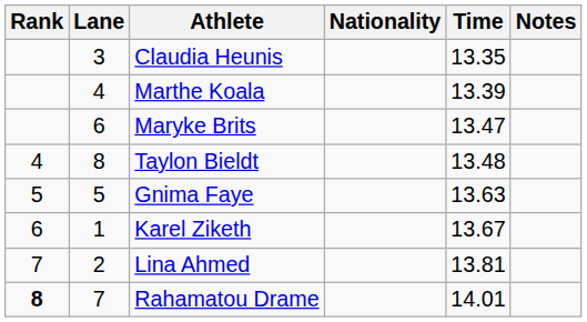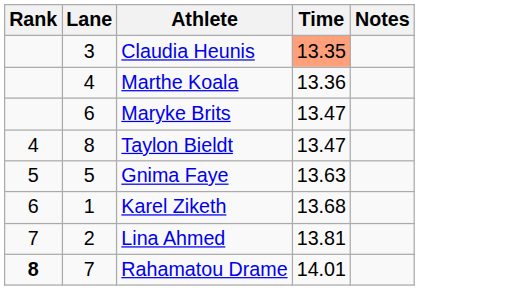 <table class="wikitable sortable" style="text-align:center">
 <tr>
 <th>Rank</th>
 <th>Lane</th>
 <th>Athlete</th>
-<th>Nationality</th>
 <th>Time</th>
 <th>Notes</th>
 </tr>
 <tr>
 <td></td>
 <td>3</td>
 <td align="left"><a href='#'>Claudia Heunis</a></td>
-<td align=left></td>
-<td>13.35</td>
+<td style="background: lightsalmon;">13.35</td>
 <td></td>
 </tr>
 <tr>
 <td></td>
 <td>4</td>
 <td align="left"><a href='#'>Marthe Koala</a></td>
-<td align=left></td>
-<td>13.39</td>
+<td>13.36</td>
 <td></td>
 </tr>
 <tr>
 <td></td>
 <td>6</td>
 <td align="left"><a href='#'>Maryke Brits</a></td>
-<td align=left></td>
 <td>13.47</td>
 <td></td>
 </tr>
 <tr>
 <td>4</td>
 <td>8</td>
 <td align="left"><a href='#'>Taylon Bieldt</a></td>
-<td align=left></td>
-<td>13.48</td>
+<td>13.47</td>
 <td></td>
 </tr>
 <tr>
 <td>5</td>
 <td>5</td>
 <td align="left"><a href='#'>Gnima Faye</a></td>
-<td align=left></td>
 <td>13.63</td>
 <td></td>
 </tr>
 <tr>
 <td>6</td>
 <td>1</td>
 <td align="left"><a href='#'>Karel Ziketh</a></td>
-<td align=left></td>
-<td>13.67</td>
+<td>13.68</td>
 <td></td>
 </tr>
 <tr>
 <td>7</td>
 <td>2</td>
 <td align="left"><a href='#'>Lina Ahmed</a></td>
-<td align=left></td>
 <td>13.81</td>
 <td></td>
 </tr>
 <tr>
 <td><strong>8</strong></td>
 <td>7</td>
 <td align="left"><a href='#'>Rahamatou Drame</a></td>
-<td align=left></td>
 <td>14.01</td>
 <td></td>
 </tr>
 </table>
